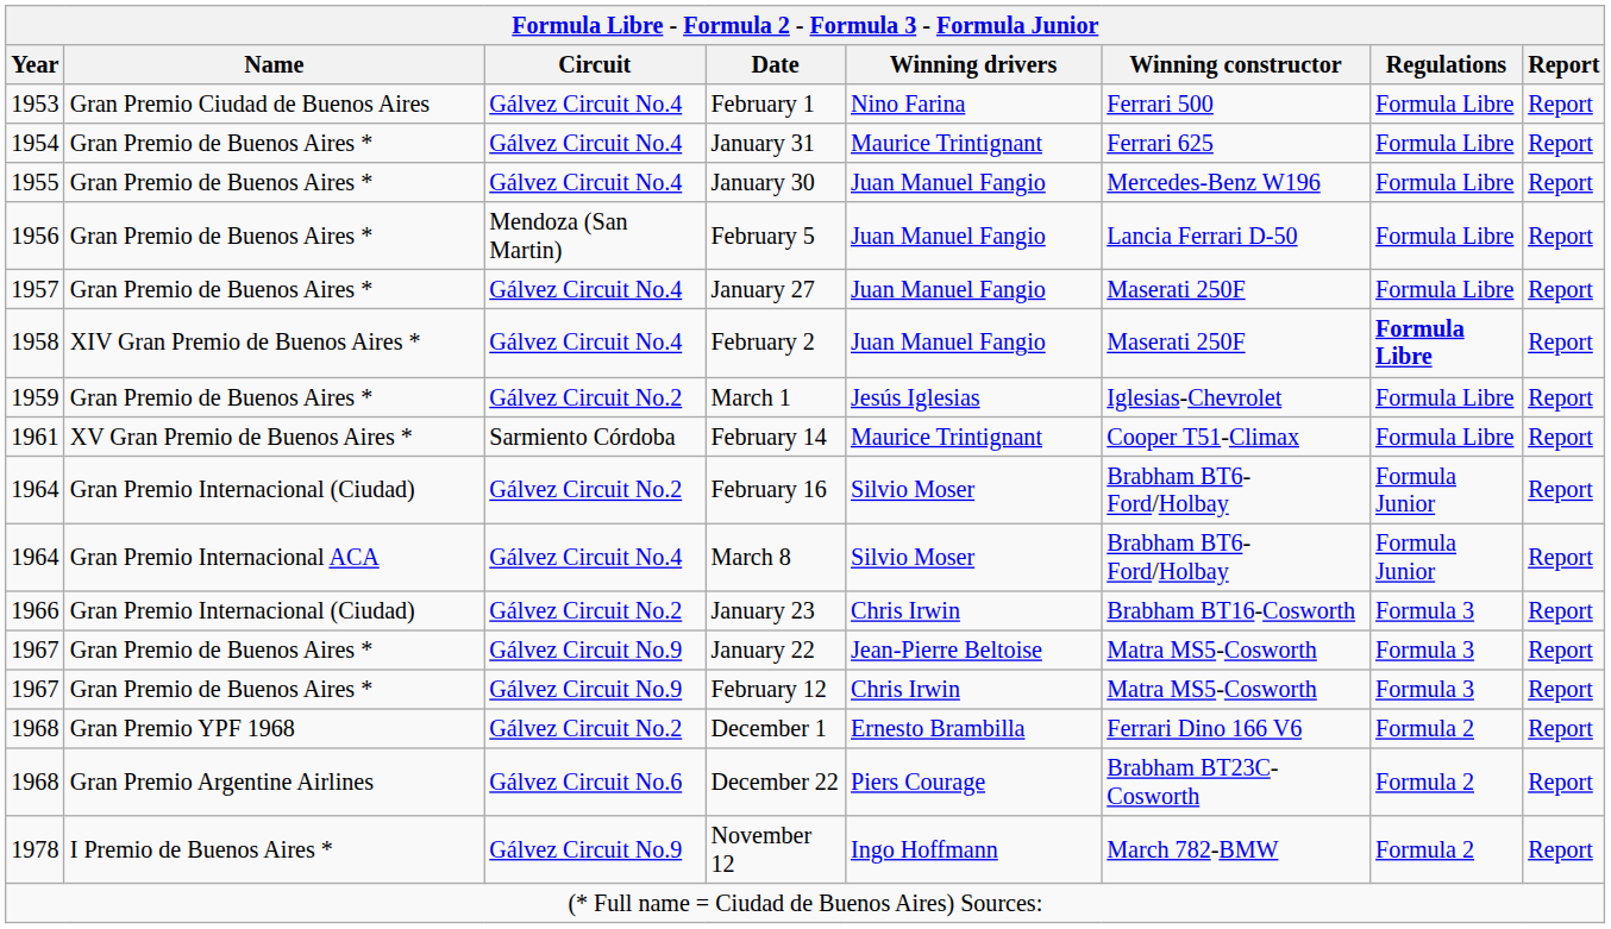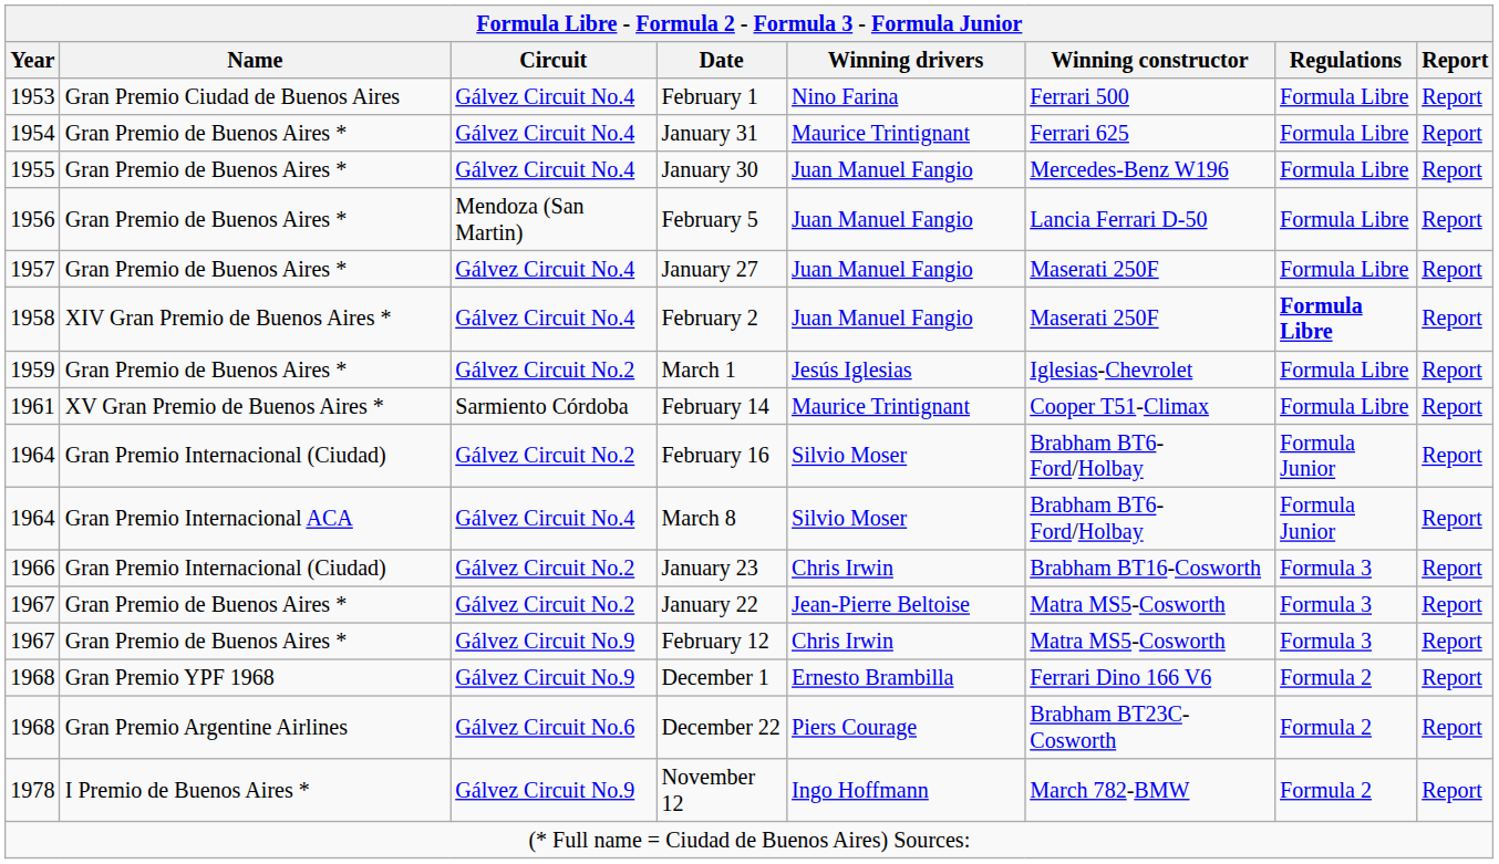 <table class="wikitable" style="font-size:95%">
 <tr>
 <th colspan=8><a href='#'>Formula Libre</a> - <a href='#'>Formula 2</a> - <a href='#'>Formula 3</a> - <a href='#'>Formula Junior</a></th>
 </tr>
 <tr>
 <th style="width:28px;">Year</th>
 <th style="width:260px;">Name</th>
 <th style="width:134px;">Circuit</th>
 <th style="width:82px;">Date</th>
 <th style="width:156px;">Winning drivers</th>
 <th style="width:164px;">Winning constructor</th>
 <th style="width:90px;">Regulations</th>
 <th style="width:36px;">Report</th>
 </tr>
 <tr>
 <td>1953</td>
 <td> Gran Premio Ciudad de Buenos Aires</td>
 <td><a href='#'>Gálvez Circuit No.4</a></td>
 <td>February 1</td>
 <td> <a href='#'>Nino Farina</a></td>
 <td><a href='#'>Ferrari 500</a></td>
 <td><a href='#'>Formula Libre</a></td>
 <td><a href='#'>Report</a></td>
 </tr>
 <tr>
 <td>1954</td>
 <td> Gran Premio de Buenos Aires *</td>
 <td><a href='#'>Gálvez Circuit No.4</a></td>
 <td>January 31</td>
 <td> <a href='#'>Maurice Trintignant</a></td>
 <td><a href='#'>Ferrari 625</a></td>
 <td><a href='#'>Formula Libre</a></td>
 <td><a href='#'>Report</a></td>
 </tr>
 <tr>
 <td>1955</td>
 <td> Gran Premio de Buenos Aires *</td>
 <td><a href='#'>Gálvez Circuit No.4</a></td>
 <td>January 30</td>
 <td> <a href='#'>Juan Manuel Fangio</a></td>
 <td><a href='#'>Mercedes-Benz W196</a></td>
 <td><a href='#'>Formula Libre</a></td>
 <td><a href='#'>Report</a></td>
 </tr>
 <tr>
 <td>1956</td>
 <td> Gran Premio de Buenos Aires *</td>
 <td>Mendoza (San Martin)</td>
 <td>February 5</td>
 <td> <a href='#'>Juan Manuel Fangio</a></td>
 <td><a href='#'>Lancia Ferrari D-50</a></td>
 <td><a href='#'>Formula Libre</a></td>
 <td><a href='#'>Report</a></td>
 </tr>
 <tr>
 <td>1957</td>
 <td> Gran Premio de Buenos Aires *</td>
 <td><a href='#'>Gálvez Circuit No.4</a></td>
 <td>January 27</td>
 <td> <a href='#'>Juan Manuel Fangio</a></td>
 <td><a href='#'>Maserati 250F</a></td>
 <td><a href='#'>Formula Libre</a></td>
 <td><a href='#'>Report</a></td>
 </tr>
 <tr>
 <td>1958</td>
 <td> XIV Gran Premio de Buenos Aires *</td>
 <td><a href='#'>Gálvez Circuit No.4</a></td>
 <td>February 2</td>
 <td> <a href='#'>Juan Manuel Fangio</a></td>
 <td><a href='#'>Maserati 250F</a></td>
 <td><strong><a href='#'>Formula Libre</a></strong></td>
 <td><a href='#'>Report</a></td>
 </tr>
 <tr>
 <td>1959</td>
 <td> Gran Premio de Buenos Aires *</td>
 <td><a href='#'>Gálvez Circuit No.2</a></td>
 <td>March 1</td>
 <td> <a href='#'>Jesús Iglesias</a></td>
 <td><a href='#'>Iglesias</a>-<a href='#'>Chevrolet</a></td>
 <td><a href='#'>Formula Libre</a></td>
 <td><a href='#'>Report</a></td>
 </tr>
 <tr>
 <td>1961</td>
 <td> XV Gran Premio de Buenos Aires *</td>
 <td>Sarmiento Córdoba</td>
 <td>February 14</td>
 <td> <a href='#'>Maurice Trintignant</a></td>
 <td><a href='#'>Cooper T51</a>-<a href='#'>Climax</a></td>
 <td><a href='#'>Formula Libre</a></td>
 <td><a href='#'>Report</a></td>
 </tr>
 <tr>
 <td>1964</td>
 <td> Gran Premio Internacional (Ciudad)</td>
 <td><a href='#'>Gálvez Circuit No.2</a></td>
 <td>February 16</td>
 <td> <a href='#'>Silvio Moser</a></td>
 <td><a href='#'>Brabham BT6</a>-<a href='#'>Ford</a>/<a href='#'>Holbay</a></td>
 <td><a href='#'>Formula Junior</a></td>
 <td><a href='#'>Report</a></td>
 </tr>
 <tr>
 <td>1964</td>
 <td> Gran Premio Internacional <a href='#'>ACA</a></td>
 <td><a href='#'>Gálvez Circuit No.4</a></td>
 <td>March 8</td>
 <td> <a href='#'>Silvio Moser</a></td>
 <td><a href='#'>Brabham BT6</a>-<a href='#'>Ford</a>/<a href='#'>Holbay</a></td>
 <td><a href='#'>Formula Junior</a></td>
 <td><a href='#'>Report</a></td>
 </tr>
 <tr>
 <td>1966</td>
 <td> Gran Premio Internacional (Ciudad)</td>
 <td><a href='#'>Gálvez Circuit No.2</a></td>
 <td>January 23</td>
 <td> <a href='#'>Chris Irwin</a></td>
 <td><a href='#'>Brabham BT16</a>-<a href='#'>Cosworth</a></td>
 <td><a href='#'>Formula 3</a></td>
 <td><a href='#'>Report</a></td>
 </tr>
 <tr>
 <td>1967</td>
 <td> Gran Premio de Buenos Aires *</td>
-<td><a href='#'>Gálvez Circuit No.9</a></td>
+<td><a href='#'>Gálvez Circuit No.2</a></td>
 <td>January 22</td>
 <td> <a href='#'>Jean-Pierre Beltoise</a></td>
 <td><a href='#'>Matra MS5</a>-<a href='#'>Cosworth</a></td>
 <td><a href='#'>Formula 3</a></td>
 <td><a href='#'>Report</a></td>
 </tr>
 <tr>
 <td>1967</td>
 <td> Gran Premio de Buenos Aires *</td>
 <td><a href='#'>Gálvez Circuit No.9</a></td>
 <td>February 12</td>
 <td> <a href='#'>Chris Irwin</a></td>
 <td><a href='#'>Matra MS5</a>-<a href='#'>Cosworth</a></td>
 <td><a href='#'>Formula 3</a></td>
 <td><a href='#'>Report</a></td>
 </tr>
 <tr>
 <td>1968</td>
 <td> Gran Premio YPF 1968</td>
-<td><a href='#'>Gálvez Circuit No.2</a></td>
+<td><a href='#'>Gálvez Circuit No.9</a></td>
 <td>December 1</td>
 <td> <a href='#'>Ernesto Brambilla</a></td>
 <td><a href='#'>Ferrari Dino 166 V6</a></td>
 <td><a href='#'>Formula 2</a></td>
 <td><a href='#'>Report</a></td>
 </tr>
 <tr>
 <td>1968</td>
 <td> Gran Premio Argentine Airlines</td>
 <td><a href='#'>Gálvez Circuit No.6</a></td>
 <td>December 22</td>
 <td> <a href='#'>Piers Courage</a></td>
 <td><a href='#'>Brabham BT23C</a>-<a href='#'>Cosworth</a></td>
 <td><a href='#'>Formula 2</a></td>
 <td><a href='#'>Report</a></td>
 </tr>
 <tr>
 <td>1978</td>
 <td> I Premio de Buenos Aires *</td>
 <td><a href='#'>Gálvez Circuit No.9</a></td>
 <td>November 12</td>
 <td> <a href='#'>Ingo Hoffmann</a></td>
 <td><a href='#'>March 782</a>-<a href='#'>BMW</a></td>
 <td><a href='#'>Formula 2</a></td>
 <td><a href='#'>Report</a></td>
 </tr>
 <tr>
 <td colspan=8 align=center>(* Full name = Ciudad de Buenos Aires) Sources:</td>
 </tr>
 </table>
